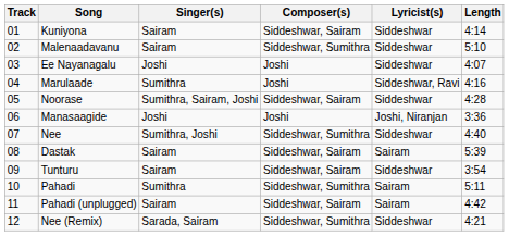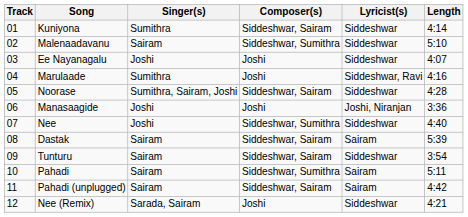 <table class="wikitable">
 <tr>
 <th>Track</th>
 <th>Song</th>
 <th>Singer(s)</th>
 <th>Composer(s)</th>
 <th>Lyricist(s)</th>
 <th>Length</th>
 </tr>
 <tr>
 <td>01</td>
 <td>Kuniyona</td>
-<td>Sairam</td>
+<td>Sumithra</td>
 <td>Siddeshwar, Sairam</td>
 <td>Siddeshwar</td>
 <td>4:14</td>
 </tr>
 <tr>
 <td>02</td>
 <td>Malenaadavanu</td>
 <td>Sairam</td>
 <td>Siddeshwar, Sumithra</td>
 <td>Siddeshwar</td>
 <td>5:10</td>
 </tr>
 <tr>
 <td>03</td>
 <td>Ee Nayanagalu</td>
 <td>Joshi</td>
 <td>Joshi</td>
 <td>Siddeshwar</td>
 <td>4:07</td>
 </tr>
 <tr>
 <td>04</td>
 <td>Marulaade</td>
 <td>Sumithra</td>
 <td>Joshi</td>
 <td>Siddeshwar, Ravi</td>
 <td>4:16</td>
 </tr>
 <tr>
 <td>05</td>
 <td>Noorase</td>
 <td>Sumithra, Sairam, Joshi</td>
 <td>Siddeshwar, Sairam</td>
 <td>Siddeshwar</td>
 <td>4:28</td>
 </tr>
 <tr>
 <td>06</td>
 <td>Manasaagide</td>
 <td>Joshi</td>
 <td>Joshi</td>
 <td>Joshi, Niranjan</td>
 <td>3:36</td>
 </tr>
 <tr>
 <td>07</td>
 <td>Nee</td>
-<td>Sumithra, Joshi</td>
+<td>Joshi</td>
 <td>Siddeshwar, Sumithra</td>
 <td>Siddeshwar</td>
 <td>4:40</td>
 </tr>
 <tr>
 <td>08</td>
 <td>Dastak</td>
 <td>Sairam</td>
 <td>Siddeshwar, Sairam</td>
 <td>Sairam</td>
 <td>5:39</td>
 </tr>
 <tr>
 <td>09</td>
 <td>Tunturu</td>
 <td>Sairam</td>
 <td>Siddeshwar, Sairam</td>
 <td>Siddeshwar</td>
 <td>3:54</td>
 </tr>
 <tr>
 <td>10</td>
 <td>Pahadi</td>
-<td>Sumithra</td>
+<td>Sairam</td>
 <td>Siddeshwar, Sumithra</td>
 <td>Sairam</td>
 <td>5:11</td>
 </tr>
 <tr>
 <td>11</td>
 <td>Pahadi (unplugged)</td>
 <td>Sairam</td>
 <td>Siddeshwar, Sairam</td>
 <td>Sairam</td>
 <td>4:42</td>
 </tr>
 <tr>
 <td>12</td>
 <td>Nee (Remix)</td>
 <td>Sarada, Sairam</td>
-<td>Siddeshwar, Sumithra</td>
+<td>Joshi</td>
 <td>Siddeshwar</td>
 <td>4:21</td>
 </tr>
 </table>
